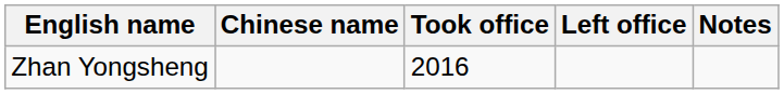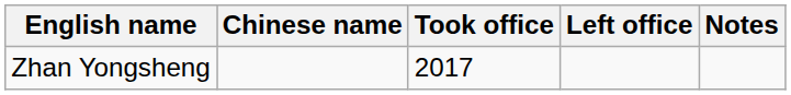 <table class="wikitable">
 <tr>
 <th>English name</th>
 <th>Chinese name</th>
 <th>Took office</th>
 <th>Left office</th>
 <th>Notes</th>
 </tr>
 <tr>
 <td>Zhan Yongsheng</td>
 <td></td>
-<td>2016</td>
+<td>2017</td>
 <td></td>
 <td></td>
 </tr>
 </table>
